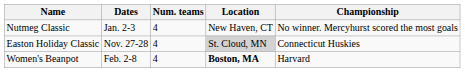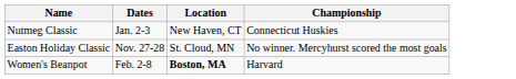 <table class="wikitable">
 <tr>
 <th>Name</th>
 <th>Dates</th>
-<th>Num. teams</th>
 <th>Location</th>
 <th>Championship</th>
 </tr>
 <tr>
 <td>Nutmeg Classic</td>
 <td>Jan. 2-3</td>
-<td>4</td>
 <td>New Haven, CT</td>
-<td>No winner. Mercyhurst scored the most goals</td>
+<td>Connecticut Huskies</td>
 </tr>
 <tr>
 <td>Easton Holiday Classic</td>
 <td>Nov. 27-28</td>
-<td>4</td>
-<td style="background: lightgrey;">St. Cloud, MN</td>
-<td>Connecticut Huskies</td>
+<td>St. Cloud, MN</td>
+<td>No winner. Mercyhurst scored the most goals</td>
 </tr>
 <tr>
 <td>Women's Beanpot</td>
 <td>Feb. 2-8</td>
-<td>4</td>
 <td><strong>Boston, MA</strong></td>
 <td>Harvard</td>
 </tr>
 </table>
